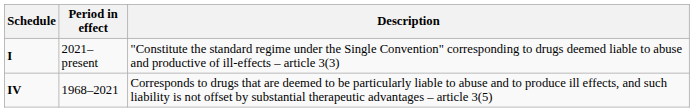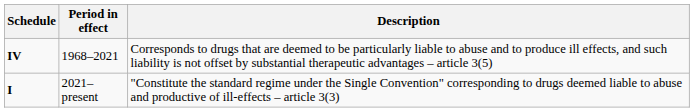 <table class="wikitable">
 <tr>
 <th>Schedule</th>
 <th>Period in effect</th>
 <th>Description</th>
 </tr>
 <tr>
+<td><strong>IV</strong></td>
+<td>1968–2021</td>
+<td>Corresponds to drugs that are deemed to be particularly liable to abuse and to produce ill effects, and such liability is not offset by substantial therapeutic advantages – article 3(5)</td>
+</tr>
+<tr>
 <td><strong>I</strong></td>
 <td>2021–present</td>
 <td>"Constitute the standard regime under the Single Convention" corresponding to drugs deemed liable to abuse and productive of ill-effects – article 3(3)</td>
 </tr>
-<tr>
-<td><strong>IV</strong></td>
-<td>1968–2021</td>
-<td>Corresponds to drugs that are deemed to be particularly liable to abuse and to produce ill effects, and such liability is not offset by substantial therapeutic advantages – article 3(5)</td>
-</tr>
 </table>
